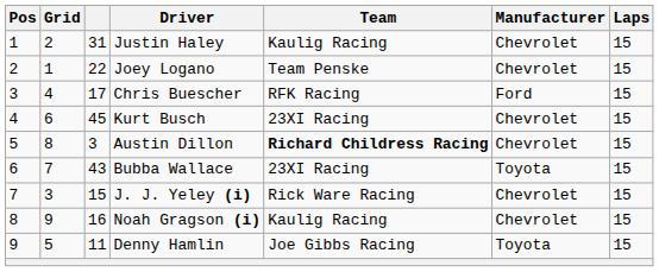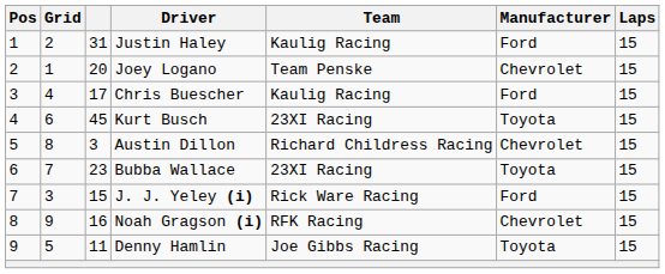 <table class="wikitable" style="font-size:98%">
 <tr>
 <th>Pos</th>
 <th>Grid</th>
 <th></th>
 <th>Driver</th>
 <th>Team</th>
 <th>Manufacturer</th>
 <th>Laps</th>
 </tr>
 <tr>
 <td>1</td>
 <td>2</td>
 <td>31</td>
 <td>Justin Haley</td>
 <td>Kaulig Racing</td>
-<td>Chevrolet</td>
+<td>Ford</td>
 <td>15</td>
 </tr>
 <tr>
 <td>2</td>
 <td>1</td>
-<td>22</td>
+<td>20</td>
 <td>Joey Logano</td>
 <td>Team Penske</td>
 <td>Chevrolet</td>
 <td>15</td>
 </tr>
 <tr>
 <td>3</td>
 <td>4</td>
 <td>17</td>
 <td>Chris Buescher</td>
-<td>RFK Racing</td>
+<td>Kaulig Racing</td>
 <td>Ford</td>
 <td>15</td>
 </tr>
 <tr>
 <td>4</td>
 <td>6</td>
 <td>45</td>
 <td>Kurt Busch</td>
 <td>23XI Racing</td>
-<td>Chevrolet</td>
+<td>Toyota</td>
 <td>15</td>
 </tr>
 <tr>
 <td>5</td>
 <td>8</td>
 <td>3</td>
 <td>Austin Dillon</td>
-<td><strong>Richard Childress Racing</strong></td>
+<td>Richard Childress Racing</td>
 <td>Chevrolet</td>
 <td>15</td>
 </tr>
 <tr>
 <td>6</td>
 <td>7</td>
-<td>43</td>
+<td>23</td>
 <td>Bubba Wallace</td>
 <td>23XI Racing</td>
 <td>Toyota</td>
 <td>15</td>
 </tr>
 <tr>
 <td>7</td>
 <td>3</td>
 <td>15</td>
 <td>J. J. Yeley <strong>(i)</strong></td>
 <td>Rick Ware Racing</td>
-<td>Chevrolet</td>
+<td>Ford</td>
 <td>15</td>
 </tr>
 <tr>
 <td>8</td>
 <td>9</td>
 <td>16</td>
 <td>Noah Gragson <strong>(i)</strong></td>
-<td>Kaulig Racing</td>
+<td>RFK Racing</td>
 <td>Chevrolet</td>
 <td>15</td>
 </tr>
 <tr>
 <td>9</td>
 <td>5</td>
 <td>11</td>
 <td>Denny Hamlin</td>
 <td>Joe Gibbs Racing</td>
 <td>Toyota</td>
 <td>15</td>
 </tr>
 <tr>
 <th colspan="7"></th>
 </tr>
 </table>
